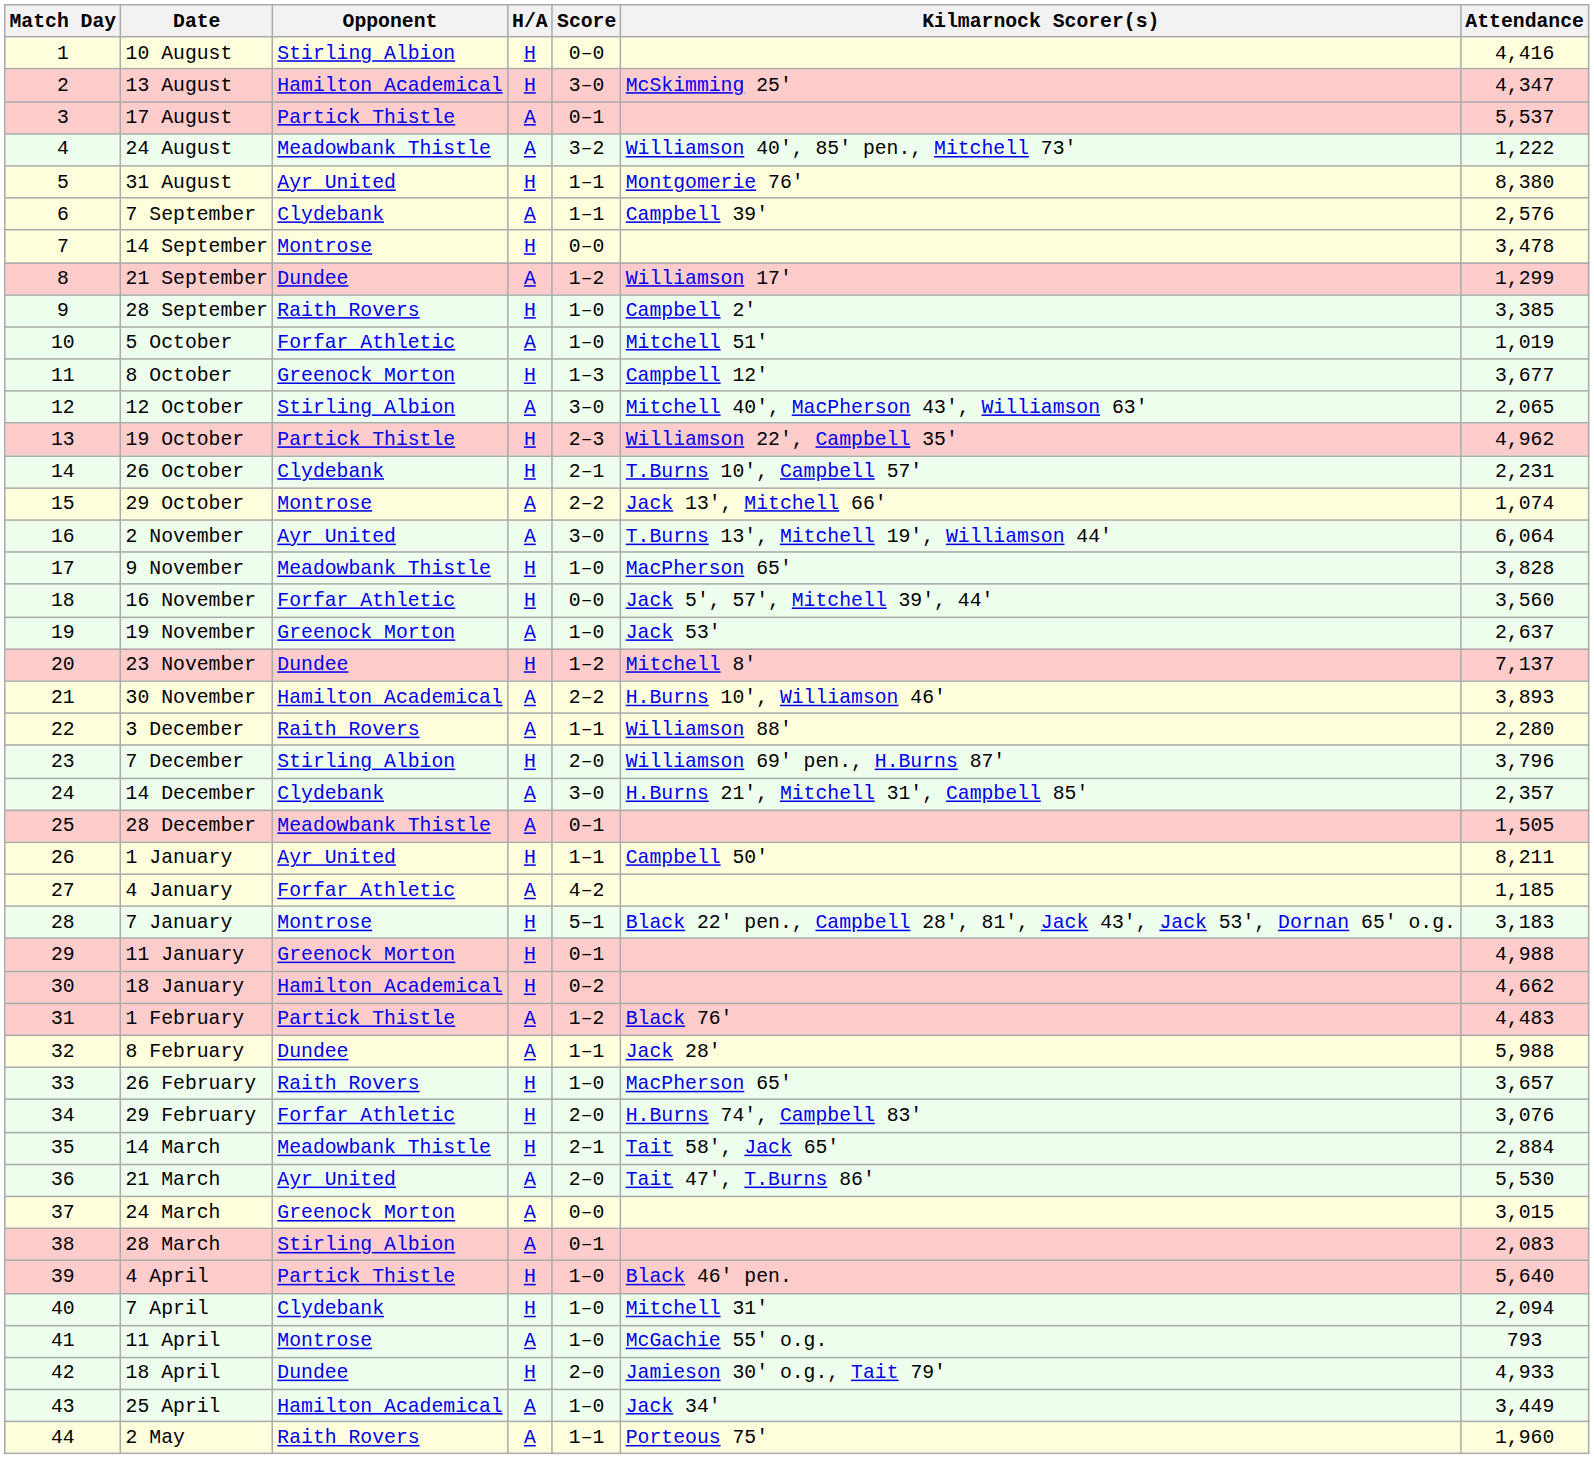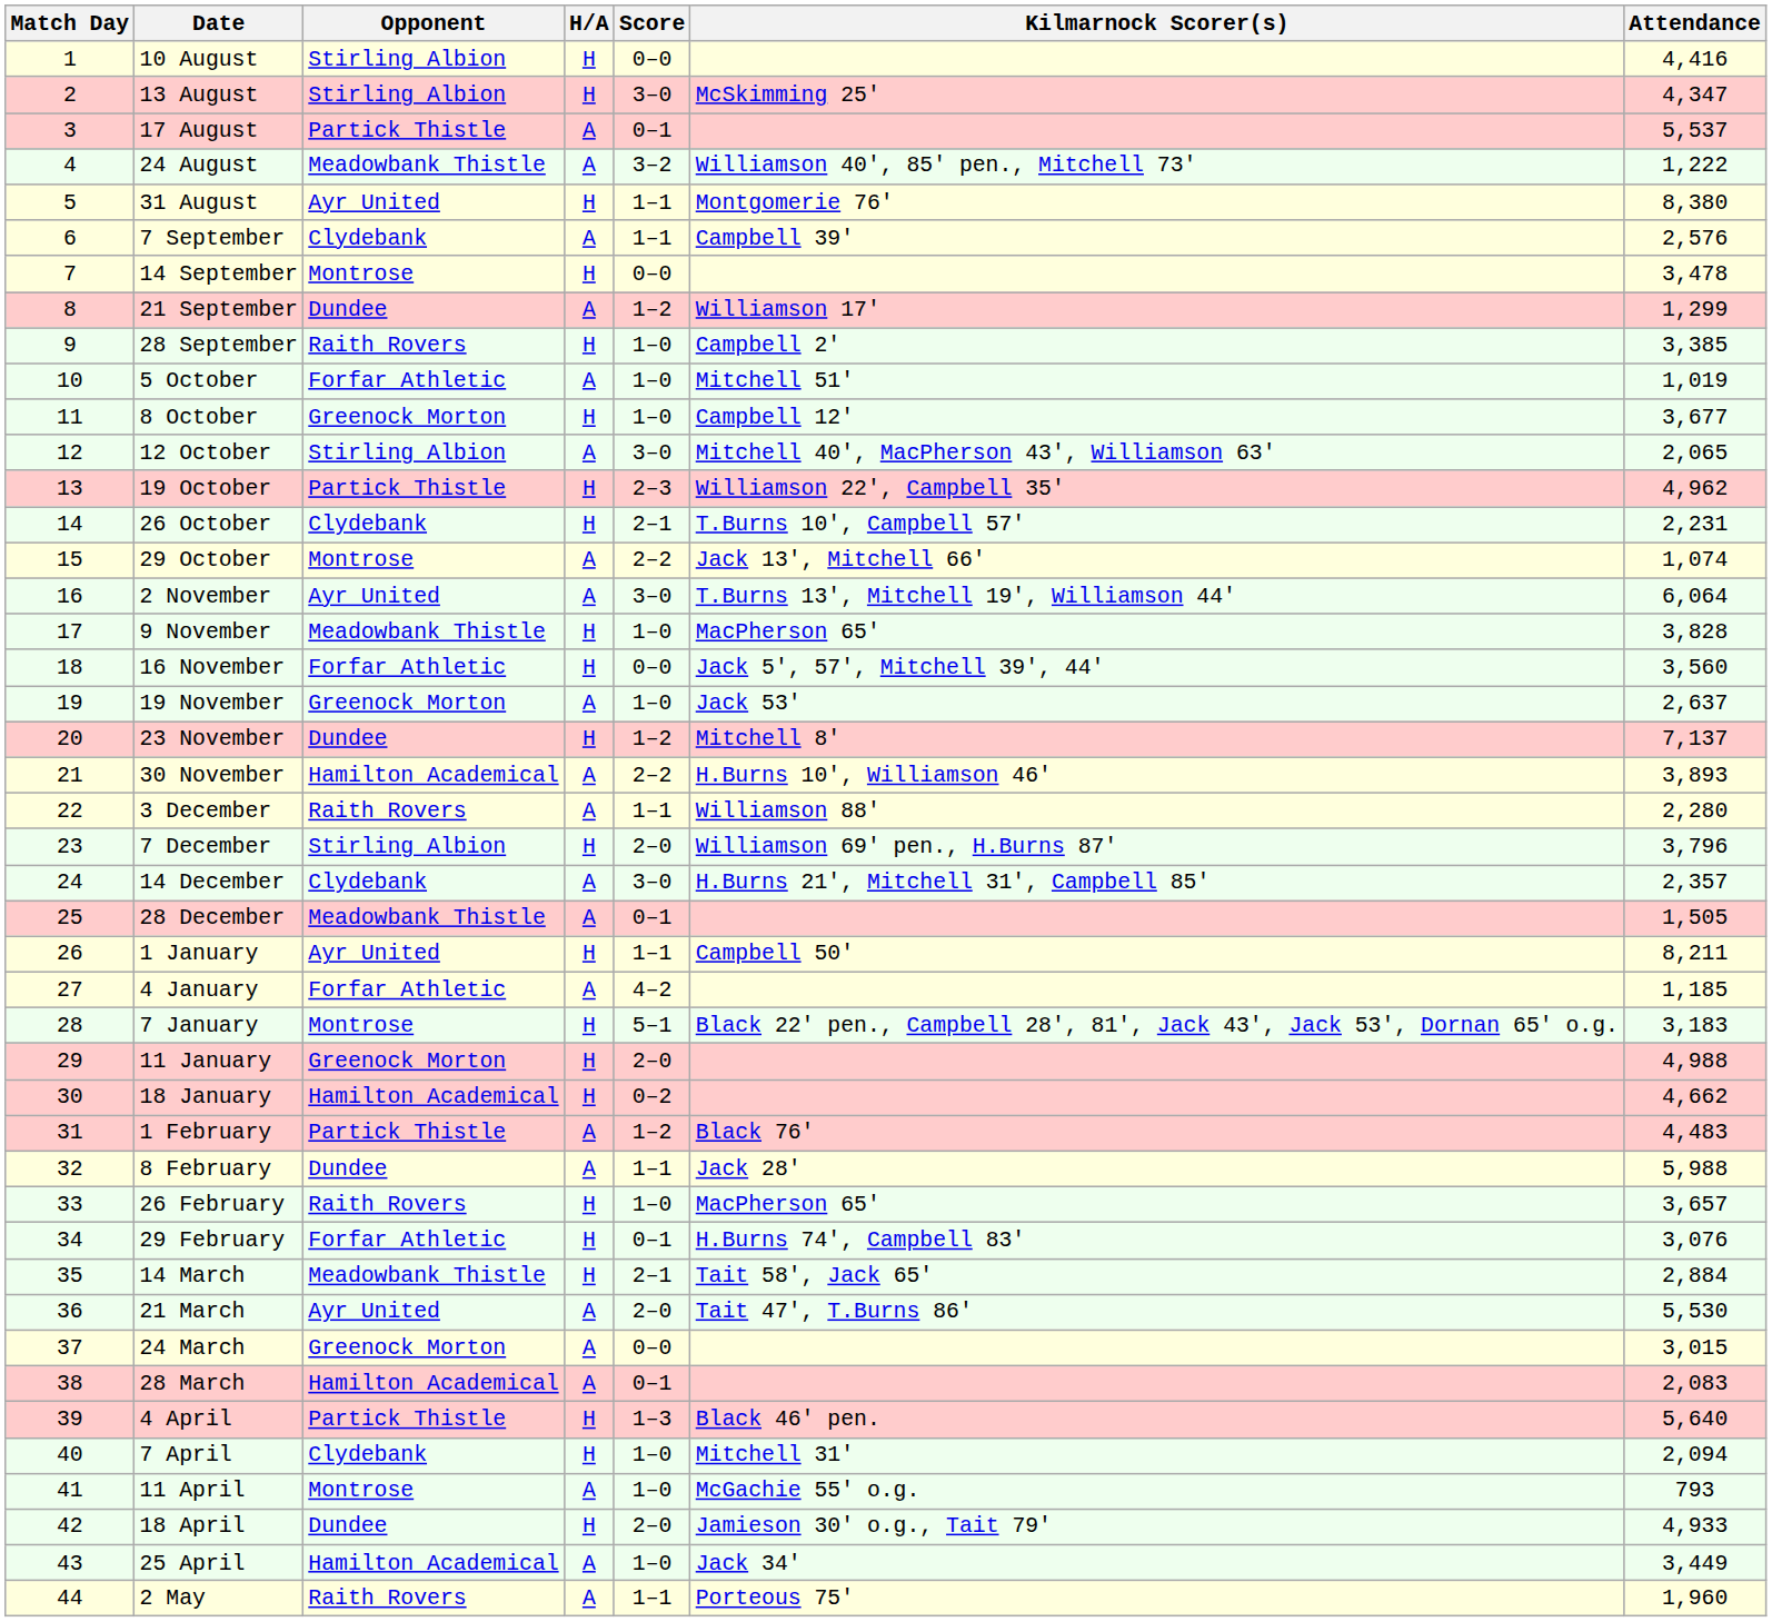 <table class="wikitable" style="text-align:center">
 <tr>
 <th>Match Day</th>
 <th>Date</th>
 <th>Opponent</th>
 <th>H/A</th>
 <th>Score</th>
 <th>Kilmarnock Scorer(s)</th>
 <th>Attendance</th>
 </tr>
 <tr bgcolor=#FFFFDD>
 <td>1</td>
 <td align=left>10 August</td>
 <td align=left><a href='#'>Stirling Albion</a></td>
 <td><a href='#'>H</a></td>
 <td>0–0</td>
 <td align=left></td>
 <td>4,416</td>
 </tr>
 <tr bgcolor=#FFCCCC>
 <td>2</td>
 <td align=left>13 August</td>
-<td align=left><a href='#'>Hamilton Academical</a></td>
+<td align=left><a href='#'>Stirling Albion</a></td>
 <td><a href='#'>H</a></td>
 <td>3–0</td>
 <td align=left><a href='#'>McSkimming</a> 25'</td>
 <td>4,347</td>
 </tr>
 <tr bgcolor=#FFCCCC>
 <td>3</td>
 <td align=left>17 August</td>
 <td align=left><a href='#'>Partick Thistle</a></td>
 <td><a href='#'>A</a></td>
 <td>0–1</td>
 <td align=left></td>
 <td>5,537</td>
 </tr>
 <tr bgcolor=#EEFFEE>
 <td>4</td>
 <td align=left>24 August</td>
 <td align=left><a href='#'>Meadowbank Thistle</a></td>
 <td><a href='#'>A</a></td>
 <td>3–2</td>
 <td align=left><a href='#'>Williamson</a> 40', 85' pen., <a href='#'>Mitchell</a> 73'</td>
 <td>1,222</td>
 </tr>
 <tr bgcolor=#FFFFDD>
 <td>5</td>
 <td align=left>31 August</td>
 <td align=left><a href='#'>Ayr United</a></td>
 <td><a href='#'>H</a></td>
 <td>1–1</td>
 <td align=left><a href='#'>Montgomerie</a> 76'</td>
 <td>8,380</td>
 </tr>
 <tr bgcolor=#FFFFDD>
 <td>6</td>
 <td align=left>7 September</td>
 <td align=left><a href='#'>Clydebank</a></td>
 <td><a href='#'>A</a></td>
 <td>1–1</td>
 <td align=left><a href='#'>Campbell</a> 39'</td>
 <td>2,576</td>
 </tr>
 <tr bgcolor=#FFFFDD>
 <td>7</td>
 <td align=left>14 September</td>
 <td align=left><a href='#'>Montrose</a></td>
 <td><a href='#'>H</a></td>
 <td>0–0</td>
 <td align=left></td>
 <td>3,478</td>
 </tr>
 <tr bgcolor=#FFCCCC>
 <td>8</td>
 <td align=left>21 September</td>
 <td align=left><a href='#'>Dundee</a></td>
 <td><a href='#'>A</a></td>
 <td>1–2</td>
 <td align=left><a href='#'>Williamson</a> 17'</td>
 <td>1,299</td>
 </tr>
 <tr bgcolor=#EEFFEE>
 <td>9</td>
 <td align=left>28 September</td>
 <td align=left><a href='#'>Raith Rovers</a></td>
 <td><a href='#'>H</a></td>
 <td>1–0</td>
 <td align=left><a href='#'>Campbell</a> 2'</td>
 <td>3,385</td>
 </tr>
 <tr bgcolor=#EEFFEE>
 <td>10</td>
 <td align=left>5 October</td>
 <td align=left><a href='#'>Forfar Athletic</a></td>
 <td><a href='#'>A</a></td>
 <td>1–0</td>
 <td align=left><a href='#'>Mitchell</a> 51'</td>
 <td>1,019</td>
 </tr>
 <tr bgcolor=#EEFFEE>
 <td>11</td>
 <td align=left>8 October</td>
 <td align=left><a href='#'>Greenock Morton</a></td>
 <td><a href='#'>H</a></td>
-<td>1–3</td>
+<td>1–0</td>
 <td align=left><a href='#'>Campbell</a> 12'</td>
 <td>3,677</td>
 </tr>
 <tr bgcolor=#EEFFEE>
 <td>12</td>
 <td align=left>12 October</td>
 <td align=left><a href='#'>Stirling Albion</a></td>
 <td><a href='#'>A</a></td>
 <td>3–0</td>
 <td align=left><a href='#'>Mitchell</a> 40', <a href='#'>MacPherson</a> 43', <a href='#'>Williamson</a> 63'</td>
 <td>2,065</td>
 </tr>
 <tr bgcolor=#FFCCCC>
 <td>13</td>
 <td align=left>19 October</td>
 <td align=left><a href='#'>Partick Thistle</a></td>
 <td><a href='#'>H</a></td>
 <td>2–3</td>
 <td align=left><a href='#'>Williamson</a> 22', <a href='#'>Campbell</a> 35'</td>
 <td>4,962</td>
 </tr>
 <tr bgcolor=#EEFFEE>
 <td>14</td>
 <td align=left>26 October</td>
 <td align=left><a href='#'>Clydebank</a></td>
 <td><a href='#'>H</a></td>
 <td>2–1</td>
 <td align=left><a href='#'>T.Burns</a> 10', <a href='#'>Campbell</a> 57'</td>
 <td>2,231</td>
 </tr>
 <tr bgcolor=#FFFFDD>
 <td>15</td>
 <td align=left>29 October</td>
 <td align=left><a href='#'>Montrose</a></td>
 <td><a href='#'>A</a></td>
 <td>2–2</td>
 <td align=left><a href='#'>Jack</a> 13', <a href='#'>Mitchell</a> 66'</td>
 <td>1,074</td>
 </tr>
 <tr bgcolor=#EEFFEE>
 <td>16</td>
 <td align=left>2 November</td>
 <td align=left><a href='#'>Ayr United</a></td>
 <td><a href='#'>A</a></td>
 <td>3–0</td>
 <td align=left><a href='#'>T.Burns</a> 13', <a href='#'>Mitchell</a> 19', <a href='#'>Williamson</a> 44'</td>
 <td>6,064</td>
 </tr>
 <tr bgcolor=#EEFFEE>
 <td>17</td>
 <td align=left>9 November</td>
 <td align=left><a href='#'>Meadowbank Thistle</a></td>
 <td><a href='#'>H</a></td>
 <td>1–0</td>
 <td align=left><a href='#'>MacPherson</a> 65'</td>
 <td>3,828</td>
 </tr>
 <tr bgcolor=#EEFFEE>
 <td>18</td>
 <td align=left>16 November</td>
 <td align=left><a href='#'>Forfar Athletic</a></td>
 <td><a href='#'>H</a></td>
 <td>0–0</td>
 <td align=left><a href='#'>Jack</a> 5', 57', <a href='#'>Mitchell</a> 39', 44'</td>
 <td>3,560</td>
 </tr>
 <tr bgcolor=#EEFFEE>
 <td>19</td>
 <td align=left>19 November</td>
 <td align=left><a href='#'>Greenock Morton</a></td>
 <td><a href='#'>A</a></td>
 <td>1–0</td>
 <td align=left><a href='#'>Jack</a> 53'</td>
 <td>2,637</td>
 </tr>
 <tr bgcolor=#FFCCCC>
 <td>20</td>
 <td align=left>23 November</td>
 <td align=left><a href='#'>Dundee</a></td>
 <td><a href='#'>H</a></td>
 <td>1–2</td>
 <td align=left><a href='#'>Mitchell</a> 8'</td>
 <td>7,137</td>
 </tr>
 <tr bgcolor=#FFFFDD>
 <td>21</td>
 <td align=left>30 November</td>
 <td align=left><a href='#'>Hamilton Academical</a></td>
 <td><a href='#'>A</a></td>
 <td>2–2</td>
 <td align=left><a href='#'>H.Burns</a> 10', <a href='#'>Williamson</a> 46'</td>
 <td>3,893</td>
 </tr>
 <tr bgcolor=#FFFFDD>
 <td>22</td>
 <td align=left>3 December</td>
 <td align=left><a href='#'>Raith Rovers</a></td>
 <td><a href='#'>A</a></td>
 <td>1–1</td>
 <td align=left><a href='#'>Williamson</a> 88'</td>
 <td>2,280</td>
 </tr>
 <tr bgcolor=#EEFFEE>
 <td>23</td>
 <td align=left>7 December</td>
 <td align=left><a href='#'>Stirling Albion</a></td>
 <td><a href='#'>H</a></td>
 <td>2–0</td>
 <td align=left><a href='#'>Williamson</a> 69' pen., <a href='#'>H.Burns</a> 87'</td>
 <td>3,796</td>
 </tr>
 <tr bgcolor=#EEFFEE>
 <td>24</td>
 <td align=left>14 December</td>
 <td align=left><a href='#'>Clydebank</a></td>
 <td><a href='#'>A</a></td>
 <td>3–0</td>
 <td align=left><a href='#'>H.Burns</a> 21', <a href='#'>Mitchell</a> 31', <a href='#'>Campbell</a> 85'</td>
 <td>2,357</td>
 </tr>
 <tr bgcolor=#FFCCCC>
 <td>25</td>
 <td align=left>28 December</td>
 <td align=left><a href='#'>Meadowbank Thistle</a></td>
 <td><a href='#'>A</a></td>
 <td>0–1</td>
 <td align=left></td>
 <td>1,505</td>
 </tr>
 <tr bgcolor=#FFFFDD>
 <td>26</td>
 <td align=left>1 January</td>
 <td align=left><a href='#'>Ayr United</a></td>
 <td><a href='#'>H</a></td>
 <td>1–1</td>
 <td align=left><a href='#'>Campbell</a> 50'</td>
 <td>8,211</td>
 </tr>
 <tr bgcolor=#FFFFDD>
 <td>27</td>
 <td align=left>4 January</td>
 <td align=left><a href='#'>Forfar Athletic</a></td>
 <td><a href='#'>A</a></td>
 <td>4–2</td>
 <td align=left></td>
 <td>1,185</td>
 </tr>
 <tr bgcolor=#EEFFEE>
 <td>28</td>
 <td align=left>7 January</td>
 <td align=left><a href='#'>Montrose</a></td>
 <td><a href='#'>H</a></td>
 <td>5–1</td>
 <td align=left><a href='#'>Black</a> 22' pen., <a href='#'>Campbell</a> 28', 81', <a href='#'>Jack</a> 43', <a href='#'>Jack</a> 53', <a href='#'>Dornan</a> 65' o.g.</td>
 <td>3,183</td>
 </tr>
 <tr bgcolor=#FFCCCC>
 <td>29</td>
 <td align=left>11 January</td>
 <td align=left><a href='#'>Greenock Morton</a></td>
 <td><a href='#'>H</a></td>
-<td>0–1</td>
+<td>2–0</td>
 <td align=left></td>
 <td>4,988</td>
 </tr>
 <tr bgcolor=#FFCCCC>
 <td>30</td>
 <td align=left>18 January</td>
 <td align=left><a href='#'>Hamilton Academical</a></td>
 <td><a href='#'>H</a></td>
 <td>0–2</td>
 <td align=left></td>
 <td>4,662</td>
 </tr>
 <tr bgcolor=#FFCCCC>
 <td>31</td>
 <td align=left>1 February</td>
 <td align=left><a href='#'>Partick Thistle</a></td>
 <td><a href='#'>A</a></td>
 <td>1–2</td>
 <td align=left><a href='#'>Black</a> 76'</td>
 <td>4,483</td>
 </tr>
 <tr bgcolor=#FFFFDD>
 <td>32</td>
 <td align=left>8 February</td>
 <td align=left><a href='#'>Dundee</a></td>
 <td><a href='#'>A</a></td>
 <td>1–1</td>
 <td align=left><a href='#'>Jack</a> 28'</td>
 <td>5,988</td>
 </tr>
 <tr bgcolor=#EEFFEE>
 <td>33</td>
 <td align=left>26 February</td>
 <td align=left><a href='#'>Raith Rovers</a></td>
 <td><a href='#'>H</a></td>
 <td>1–0</td>
 <td align=left><a href='#'>MacPherson</a> 65'</td>
 <td>3,657</td>
 </tr>
 <tr bgcolor=#EEFFEE>
 <td>34</td>
 <td align=left>29 February</td>
 <td align=left><a href='#'>Forfar Athletic</a></td>
 <td><a href='#'>H</a></td>
-<td>2–0</td>
+<td>0–1</td>
 <td align=left><a href='#'>H.Burns</a> 74', <a href='#'>Campbell</a> 83'</td>
 <td>3,076</td>
 </tr>
 <tr bgcolor=#EEFFEE>
 <td>35</td>
 <td align=left>14 March</td>
 <td align=left><a href='#'>Meadowbank Thistle</a></td>
 <td><a href='#'>H</a></td>
 <td>2–1</td>
 <td align=left><a href='#'>Tait</a> 58', <a href='#'>Jack</a> 65'</td>
 <td>2,884</td>
 </tr>
 <tr bgcolor=#EEFFEE>
 <td>36</td>
 <td align=left>21 March</td>
 <td align=left><a href='#'>Ayr United</a></td>
 <td><a href='#'>A</a></td>
 <td>2–0</td>
 <td align=left><a href='#'>Tait</a> 47', <a href='#'>T.Burns</a> 86'</td>
 <td>5,530</td>
 </tr>
 <tr bgcolor=#FFFFDD>
 <td>37</td>
 <td align=left>24 March</td>
 <td align=left><a href='#'>Greenock Morton</a></td>
 <td><a href='#'>A</a></td>
 <td>0–0</td>
 <td align=left></td>
 <td>3,015</td>
 </tr>
 <tr bgcolor=#FFCCCC>
 <td>38</td>
 <td align=left>28 March</td>
-<td align=left><a href='#'>Stirling Albion</a></td>
+<td align=left><a href='#'>Hamilton Academical</a></td>
 <td><a href='#'>A</a></td>
 <td>0–1</td>
 <td align=left></td>
 <td>2,083</td>
 </tr>
 <tr bgcolor=#FFCCCC>
 <td>39</td>
 <td align=left>4 April</td>
 <td align=left><a href='#'>Partick Thistle</a></td>
 <td><a href='#'>H</a></td>
-<td>1–0</td>
+<td>1–3</td>
 <td align=left><a href='#'>Black</a> 46' pen.</td>
 <td>5,640</td>
 </tr>
 <tr bgcolor=#EEFFEE>
 <td>40</td>
 <td align=left>7 April</td>
 <td align=left><a href='#'>Clydebank</a></td>
 <td><a href='#'>H</a></td>
 <td>1–0</td>
 <td align=left><a href='#'>Mitchell</a> 31'</td>
 <td>2,094</td>
 </tr>
 <tr bgcolor=#EEFFEE>
 <td>41</td>
 <td align=left>11 April</td>
 <td align=left><a href='#'>Montrose</a></td>
 <td><a href='#'>A</a></td>
 <td>1–0</td>
 <td align=left><a href='#'>McGachie</a> 55' o.g.</td>
 <td>793</td>
 </tr>
 <tr bgcolor=#EEFFEE>
 <td>42</td>
 <td align=left>18 April</td>
 <td align=left><a href='#'>Dundee</a></td>
 <td><a href='#'>H</a></td>
 <td>2–0</td>
 <td align=left><a href='#'>Jamieson</a> 30' o.g., <a href='#'>Tait</a> 79'</td>
 <td>4,933</td>
 </tr>
 <tr bgcolor=#EEFFEE>
 <td>43</td>
 <td align=left>25 April</td>
 <td align=left><a href='#'>Hamilton Academical</a></td>
 <td><a href='#'>A</a></td>
 <td>1–0</td>
 <td align=left><a href='#'>Jack</a> 34'</td>
 <td>3,449</td>
 </tr>
 <tr bgcolor=#FFFFDD>
 <td>44</td>
 <td align=left>2 May</td>
 <td align=left><a href='#'>Raith Rovers</a></td>
 <td><a href='#'>A</a></td>
 <td>1–1</td>
 <td align=left><a href='#'>Porteous</a> 75'</td>
 <td>1,960</td>
 </tr>
 </table>
